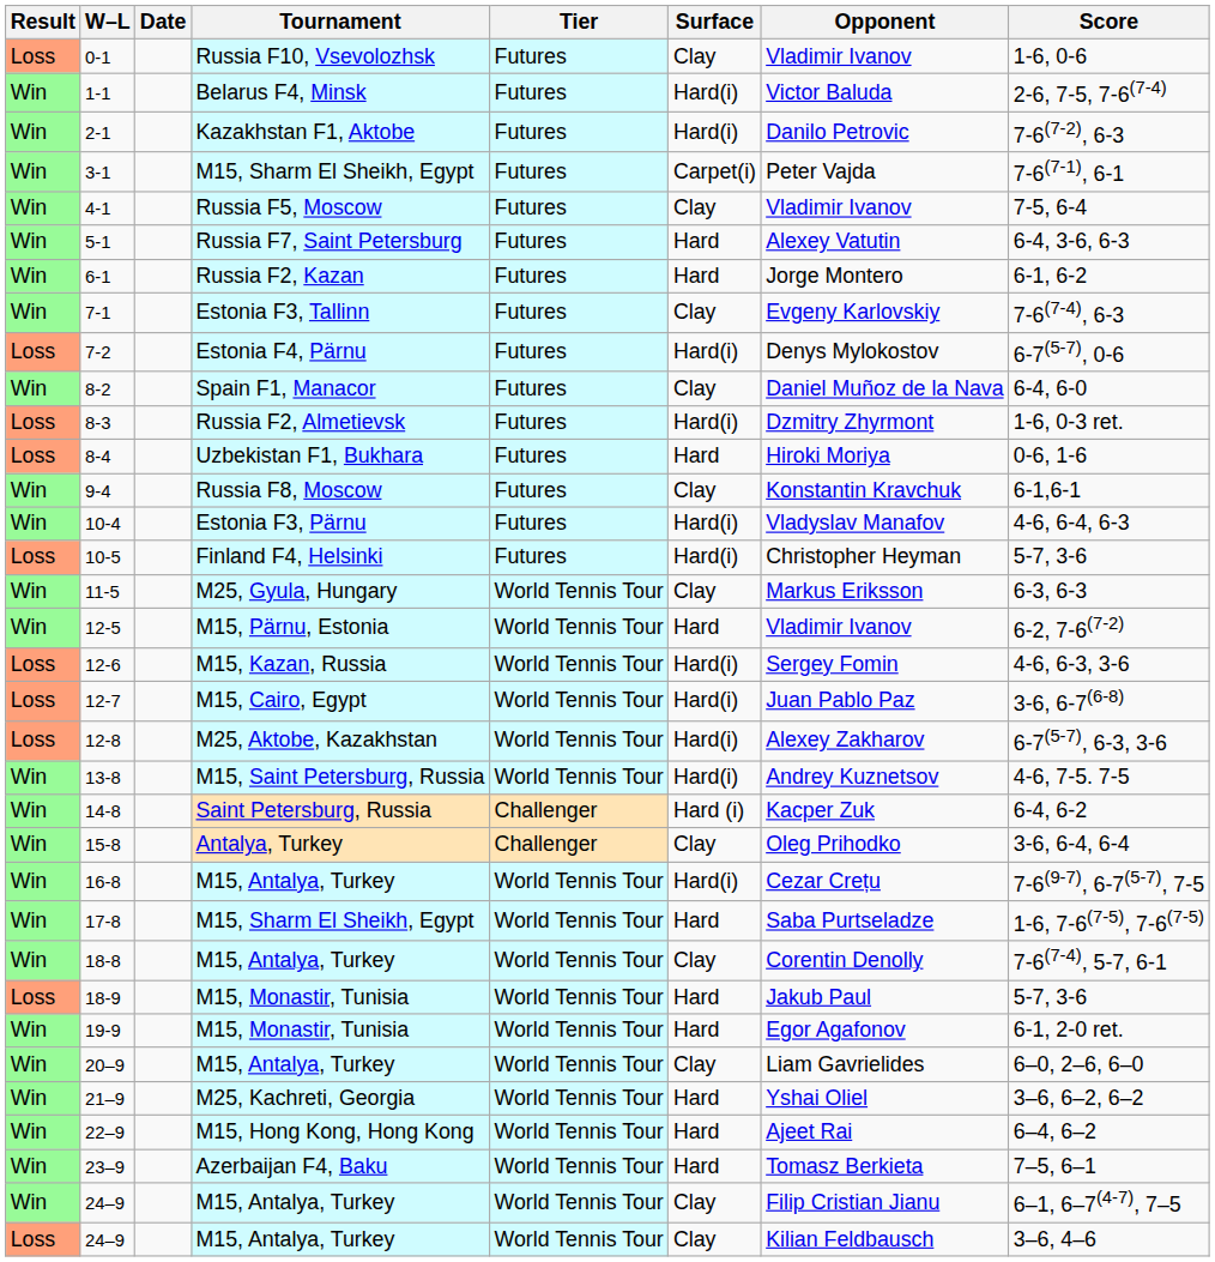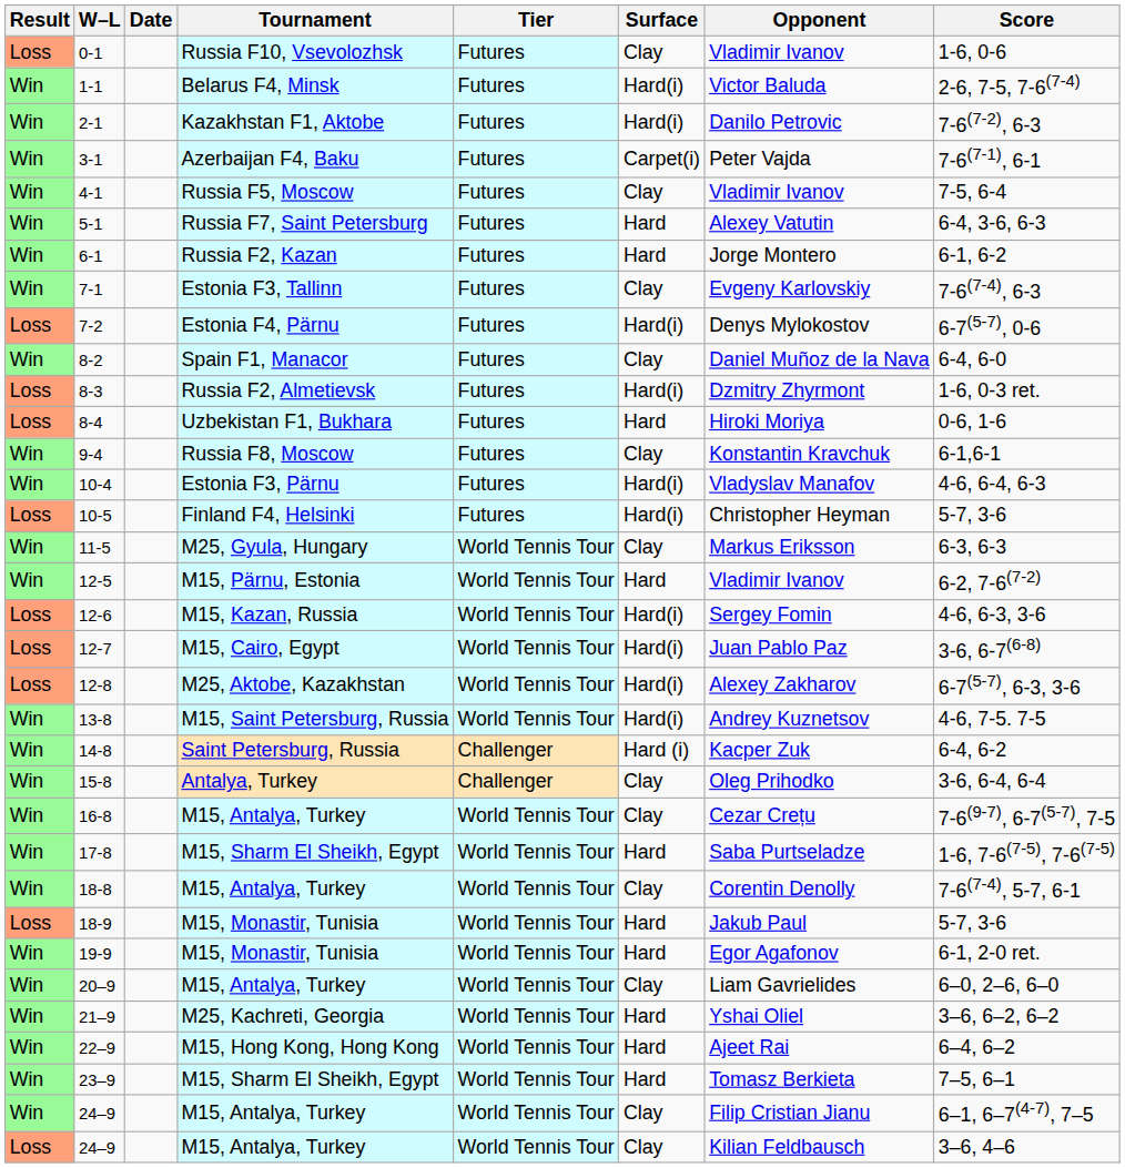 <table class="sortable wikitable">
 <tr>
 <th>Result</th>
 <th class="unsortable">W–L</th>
 <th>Date</th>
 <th>Tournament</th>
 <th>Tier</th>
 <th>Surface</th>
 <th>Opponent</th>
 <th class="unsortable">Score</th>
 </tr>
 <tr>
 <td bgcolor=FFA07A>Loss</td>
 <td><small>0-1</small></td>
 <td></td>
 <td style="background:#cffcff;">Russia F10, <a href='#'>Vsevolozhsk</a></td>
 <td style="background:#cffcff;">Futures</td>
 <td>Clay</td>
 <td> <a href='#'>Vladimir Ivanov</a></td>
 <td>1-6, 0-6</td>
 </tr>
 <tr>
 <td bgcolor=98FB98>Win</td>
 <td><small>1-1</small></td>
 <td></td>
 <td style="background:#cffcff;">Belarus F4, <a href='#'>Minsk</a></td>
 <td style="background:#cffcff;">Futures</td>
 <td>Hard(i)</td>
 <td> <a href='#'>Victor Baluda</a></td>
 <td>2-6, 7-5, 7-6<sup>(7-4)</sup></td>
 </tr>
 <tr>
 <td bgcolor=98FB98>Win</td>
 <td><small>2-1</small></td>
 <td></td>
 <td style="background:#cffcff;">Kazakhstan F1, <a href='#'>Aktobe</a></td>
 <td style="background:#cffcff;">Futures</td>
 <td>Hard(i)</td>
 <td> <a href='#'>Danilo Petrovic</a></td>
 <td>7-6<sup>(7-2)</sup>, 6-3</td>
 </tr>
 <tr>
 <td bgcolor=98FB98>Win</td>
 <td><small>3-1</small></td>
 <td></td>
-<td style="background:#cffcff;">M15, Sharm El Sheikh, Egypt</td>
+<td style="background:#cffcff;">Azerbaijan F4, <a href='#'>Baku</a></td>
 <td style="background:#cffcff;">Futures</td>
 <td>Carpet(i)</td>
 <td> Peter Vajda</td>
 <td>7-6<sup>(7-1)</sup>, 6-1</td>
 </tr>
 <tr>
 <td bgcolor=98FB98>Win</td>
 <td><small>4-1</small></td>
 <td></td>
 <td style="background:#cffcff;">Russia F5, <a href='#'>Moscow</a></td>
 <td style="background:#cffcff;">Futures</td>
 <td>Clay</td>
 <td> <a href='#'>Vladimir Ivanov</a></td>
 <td>7-5, 6-4</td>
 </tr>
 <tr>
 <td bgcolor=98FB98>Win</td>
 <td><small>5-1</small></td>
 <td></td>
 <td style="background:#cffcff;">Russia F7, <a href='#'>Saint Petersburg</a></td>
 <td style="background:#cffcff;">Futures</td>
 <td>Hard</td>
 <td> <a href='#'>Alexey Vatutin</a></td>
 <td>6-4, 3-6, 6-3</td>
 </tr>
 <tr>
 <td bgcolor=98FB98>Win</td>
 <td><small>6-1</small></td>
 <td></td>
 <td style="background:#cffcff;">Russia F2, <a href='#'>Kazan</a></td>
 <td style="background:#cffcff;">Futures</td>
 <td>Hard</td>
 <td> Jorge Montero</td>
 <td>6-1, 6-2</td>
 </tr>
 <tr>
 <td bgcolor=98FB98>Win</td>
 <td><small>7-1</small></td>
 <td></td>
 <td style="background:#cffcff;">Estonia F3, <a href='#'>Tallinn</a></td>
 <td style="background:#cffcff;">Futures</td>
 <td>Clay</td>
 <td> <a href='#'>Evgeny Karlovskiy</a></td>
 <td>7-6<sup>(7-4)</sup>, 6-3</td>
 </tr>
 <tr>
 <td bgcolor=FFA07A>Loss</td>
 <td><small>7-2</small></td>
 <td></td>
 <td style="background:#cffcff;">Estonia F4, <a href='#'>Pärnu</a></td>
 <td style="background:#cffcff;">Futures</td>
 <td>Hard(i)</td>
 <td> Denys Mylokostov</td>
 <td>6-7<sup>(5-7)</sup>, 0-6</td>
 </tr>
 <tr>
 <td bgcolor=98FB98>Win</td>
 <td><small>8-2</small></td>
 <td></td>
 <td style="background:#cffcff;">Spain F1, <a href='#'>Manacor</a></td>
 <td style="background:#cffcff;">Futures</td>
 <td>Clay</td>
 <td> <a href='#'>Daniel Muñoz de la Nava</a></td>
 <td>6-4, 6-0</td>
 </tr>
 <tr>
 <td bgcolor=FFA07A>Loss</td>
 <td><small>8-3</small></td>
 <td></td>
 <td style="background:#cffcff;">Russia F2, <a href='#'>Almetievsk</a></td>
 <td style="background:#cffcff;">Futures</td>
 <td>Hard(i)</td>
 <td> <a href='#'>Dzmitry Zhyrmont</a></td>
 <td>1-6, 0-3 ret.</td>
 </tr>
 <tr>
 <td bgcolor=FFA07A>Loss</td>
 <td><small>8-4</small></td>
 <td></td>
 <td style="background:#cffcff;">Uzbekistan F1, <a href='#'>Bukhara</a></td>
 <td style="background:#cffcff;">Futures</td>
 <td>Hard</td>
 <td> <a href='#'>Hiroki Moriya</a></td>
 <td>0-6, 1-6</td>
 </tr>
 <tr>
 <td bgcolor=98FB98>Win</td>
 <td><small>9-4</small></td>
 <td></td>
 <td style="background:#cffcff;">Russia F8, <a href='#'>Moscow</a></td>
 <td style="background:#cffcff;">Futures</td>
 <td>Clay</td>
 <td> <a href='#'>Konstantin Kravchuk</a></td>
 <td>6-1,6-1</td>
 </tr>
 <tr>
 <td bgcolor=98FB98>Win</td>
 <td><small>10-4</small></td>
 <td></td>
 <td style="background:#cffcff;">Estonia F3, <a href='#'>Pärnu</a></td>
 <td style="background:#cffcff;">Futures</td>
 <td>Hard(i)</td>
 <td> <a href='#'>Vladyslav Manafov</a></td>
 <td>4-6, 6-4, 6-3</td>
 </tr>
 <tr>
 <td bgcolor=FFA07A>Loss</td>
 <td><small>10-5</small></td>
 <td></td>
 <td style="background:#cffcff;">Finland F4, <a href='#'>Helsinki</a></td>
 <td style="background:#cffcff;">Futures</td>
 <td>Hard(i)</td>
 <td> Christopher Heyman</td>
 <td>5-7, 3-6</td>
 </tr>
 <tr>
 <td bgcolor=98FB98>Win</td>
 <td><small>11-5</small></td>
 <td></td>
 <td style="background:#cffcff;">M25, <a href='#'>Gyula</a>, Hungary</td>
 <td style="background:#cffcff;">World Tennis Tour</td>
 <td>Clay</td>
 <td> <a href='#'>Markus Eriksson</a></td>
 <td>6-3, 6-3</td>
 </tr>
 <tr>
 <td bgcolor=98FB98>Win</td>
 <td><small>12-5</small></td>
 <td></td>
 <td style="background:#cffcff;">M15, <a href='#'>Pärnu</a>, Estonia</td>
 <td style="background:#cffcff;">World Tennis Tour</td>
 <td>Hard</td>
 <td> <a href='#'>Vladimir Ivanov</a></td>
 <td>6-2, 7-6<sup>(7-2)</sup></td>
 </tr>
 <tr>
 <td bgcolor=FFA07A>Loss</td>
 <td><small>12-6</small></td>
 <td></td>
 <td style="background:#cffcff;">M15, <a href='#'>Kazan</a>, Russia</td>
 <td style="background:#cffcff;">World Tennis Tour</td>
 <td>Hard(i)</td>
 <td> <a href='#'>Sergey Fomin</a></td>
 <td>4-6, 6-3, 3-6</td>
 </tr>
 <tr>
 <td bgcolor=FFA07A>Loss</td>
 <td><small>12-7</small></td>
 <td></td>
 <td style="background:#cffcff;">M15, <a href='#'>Cairo</a>, Egypt</td>
 <td style="background:#cffcff;">World Tennis Tour</td>
 <td>Hard(i)</td>
 <td> <a href='#'>Juan Pablo Paz</a></td>
 <td>3-6, 6-7<sup>(6-8)</sup></td>
 </tr>
 <tr>
 <td bgcolor=FFA07A>Loss</td>
 <td><small>12-8</small></td>
 <td></td>
 <td style="background:#cffcff;">M25, <a href='#'>Aktobe</a>, Kazakhstan</td>
 <td style="background:#cffcff;">World Tennis Tour</td>
 <td>Hard(i)</td>
 <td> <a href='#'>Alexey Zakharov</a></td>
 <td>6-7<sup>(5-7)</sup>, 6-3, 3-6</td>
 </tr>
 <tr>
 <td bgcolor=98FB98>Win</td>
 <td><small>13-8</small></td>
 <td></td>
 <td style="background:#cffcff;">M15, <a href='#'>Saint Petersburg</a>, Russia</td>
 <td style="background:#cffcff;">World Tennis Tour</td>
 <td>Hard(i)</td>
 <td>  <a href='#'>Andrey Kuznetsov</a></td>
 <td>4-6, 7-5. 7-5</td>
 </tr>
 <tr>
 <td bgcolor=98FB98>Win</td>
 <td><small>14-8</small></td>
 <td><a href='#'></a></td>
 <td style="background:moccasin;"><a href='#'>Saint Petersburg</a>, Russia</td>
 <td style="background:moccasin;">Challenger</td>
 <td>Hard (i)</td>
 <td> <a href='#'>Kacper Zuk</a></td>
 <td>6-4, 6-2</td>
 </tr>
 <tr>
 <td bgcolor=98FB98>Win</td>
 <td><small>15-8</small></td>
 <td><a href='#'></a></td>
 <td style="background:moccasin;"><a href='#'>Antalya</a>, Turkey</td>
 <td style="background:moccasin;">Challenger</td>
 <td>Clay</td>
 <td> <a href='#'>Oleg Prihodko</a></td>
 <td>3-6, 6-4, 6-4</td>
 </tr>
 <tr>
 <td bgcolor=98FB98>Win</td>
 <td><small>16-8</small></td>
 <td></td>
 <td style="background:#cffcff;">M15, <a href='#'>Antalya</a>, Turkey</td>
 <td style="background:#cffcff;">World Tennis Tour</td>
-<td>Hard(i)</td>
+<td>Clay</td>
 <td> <a href='#'>Cezar Crețu</a></td>
 <td>7-6<sup>(9-7)</sup>, 6-7<sup>(5-7)</sup>, 7-5</td>
 </tr>
 <tr>
 <td bgcolor=98FB98>Win</td>
 <td><small>17-8</small></td>
 <td></td>
 <td style="background:#cffcff;">M15, <a href='#'>Sharm El Sheikh</a>, Egypt</td>
 <td style="background:#cffcff;">World Tennis Tour</td>
 <td>Hard</td>
 <td> <a href='#'>Saba Purtseladze</a></td>
 <td>1-6, 7-6<sup>(7-5)</sup>, 7-6<sup>(7-5)</sup></td>
 </tr>
 <tr>
 <td bgcolor=98FB98>Win</td>
 <td><small>18-8</small></td>
 <td></td>
 <td style="background:#cffcff;">M15, <a href='#'>Antalya</a>, Turkey</td>
 <td style="background:#cffcff;">World Tennis Tour</td>
 <td>Clay</td>
 <td> <a href='#'>Corentin Denolly</a></td>
 <td>7-6<sup>(7-4)</sup>, 5-7, 6-1</td>
 </tr>
 <tr>
 <td bgcolor=FFA07A>Loss</td>
 <td><small>18-9</small></td>
 <td></td>
 <td style="background:#cffcff;">M15, <a href='#'>Monastir</a>, Tunisia</td>
 <td style="background:#cffcff;">World Tennis Tour</td>
 <td>Hard</td>
 <td> <a href='#'>Jakub Paul</a></td>
 <td>5-7, 3-6</td>
 </tr>
 <tr>
 <td bgcolor=98FB98>Win</td>
 <td><small>19-9</small></td>
 <td></td>
 <td style="background:#cffcff;">M15, <a href='#'>Monastir</a>, Tunisia</td>
 <td style="background:#cffcff;">World Tennis Tour</td>
 <td>Hard</td>
 <td> <a href='#'>Egor Agafonov</a></td>
 <td>6-1, 2-0 ret.</td>
 </tr>
 <tr>
 <td bgcolor=98FB98>Win</td>
 <td><small>20–9</small></td>
 <td></td>
 <td style="background:#cffcff;">M15, <a href='#'>Antalya</a>, Turkey</td>
 <td style="background:#cffcff;">World Tennis Tour</td>
 <td>Clay</td>
 <td> Liam Gavrielides</td>
 <td>6–0, 2–6, 6–0</td>
 </tr>
 <tr>
 <td bgcolor=98FB98>Win</td>
 <td><small>21–9</small></td>
 <td></td>
 <td style="background:#cffcff;">M25, Kachreti, Georgia</td>
 <td style="background:#cffcff;">World Tennis Tour</td>
 <td>Hard</td>
 <td> <a href='#'>Yshai Oliel</a></td>
 <td>3–6, 6–2, 6–2</td>
 </tr>
 <tr>
 <td bgcolor=98FB98>Win</td>
 <td><small>22–9</small></td>
 <td></td>
 <td style="background:#cffcff;">M15, Hong Kong, Hong Kong</td>
 <td style="background:#cffcff;">World Tennis Tour</td>
 <td>Hard</td>
 <td> <a href='#'>Ajeet Rai</a></td>
 <td>6–4, 6–2</td>
 </tr>
 <tr>
 <td bgcolor=98FB98>Win</td>
 <td><small>23–9</small></td>
 <td></td>
-<td style="background:#cffcff;">Azerbaijan F4, <a href='#'>Baku</a></td>
+<td style="background:#cffcff;">M15, Sharm El Sheikh, Egypt</td>
 <td style="background:#cffcff;">World Tennis Tour</td>
 <td>Hard</td>
 <td> <a href='#'>Tomasz Berkieta</a></td>
 <td>7–5, 6–1</td>
 </tr>
 <tr>
 <td bgcolor=98FB98>Win</td>
 <td><small>24–9</small></td>
 <td></td>
 <td style="background:#cffcff;">M15, Antalya, Turkey</td>
 <td style="background:#cffcff;">World Tennis Tour</td>
 <td>Clay</td>
 <td> <a href='#'>Filip Cristian Jianu</a></td>
 <td>6–1, 6–7<sup>(4-7)</sup>, 7–5</td>
 </tr>
 <tr>
 <td bgcolor=FFA07A>Loss</td>
 <td><small>24–9</small></td>
 <td></td>
 <td style="background:#cffcff;">M15, Antalya, Turkey</td>
 <td style="background:#cffcff;">World Tennis Tour</td>
 <td>Clay</td>
 <td> <a href='#'>Kilian Feldbausch</a></td>
 <td>3–6, 4–6</td>
 </tr>
 </table>
